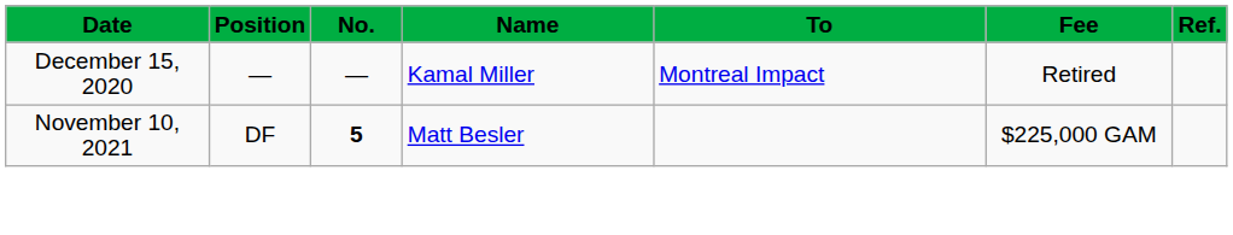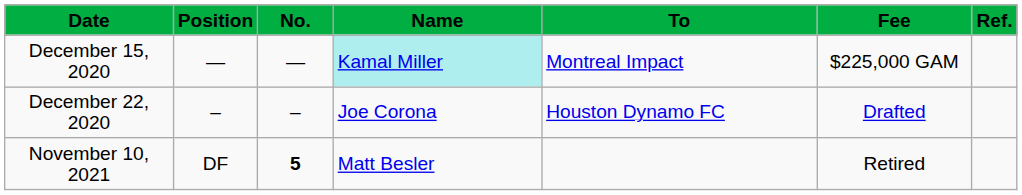 <table class="wikitable" style="text-align:center; font-size:90%; ">
 <tr>
 <th style="background:#00AE42; color:#000000; width:120px;">Date</th>
 <th style="background:#00AE42; color:#000000; width:50px;">Position</th>
 <th style="background:#00AE42; color:#000000; width:50px;">No.</th>
 <th style="background:#00AE42; color:#000000; width:150px;">Name</th>
 <th style="background:#00AE42; color:#000000; width:200px;">To</th>
 <th style="background:#00AE42; color:#000000; width:110px;">Fee</th>
 <th style="background:#00AE42; color:#000000; width:25px;">Ref.</th>
 </tr>
 <tr>
 <td>December 15, 2020</td>
 <td>—</td>
 <td>—</td>
-<td align="left"> <a href='#'>Kamal Miller</a></td>
+<td align="left" style="background: paleturquoise;"> <a href='#'>Kamal Miller</a></td>
 <td align="left"> <a href='#'>Montreal Impact</a></td>
-<td>Retired</td>
+<td>$225,000 GAM</td>
+<td></td>
+</tr>
+<tr>
+<td>December 22, 2020</td>
+<td>–</td>
+<td>–</td>
+<td align="left"> <a href='#'>Joe Corona</a></td>
+<td align="left"> <a href='#'>Houston Dynamo FC</a></td>
+<td><a href='#'>Drafted</a></td>
 <td></td>
 </tr>
 <tr>
 <td>November 10, 2021</td>
 <td>DF</td>
 <td><strong>5</strong></td>
 <td align="left"> <a href='#'>Matt Besler</a></td>
 <td align="left"></td>
-<td>$225,000 GAM</td>
+<td>Retired</td>
 <td></td>
 </tr>
 </table>
